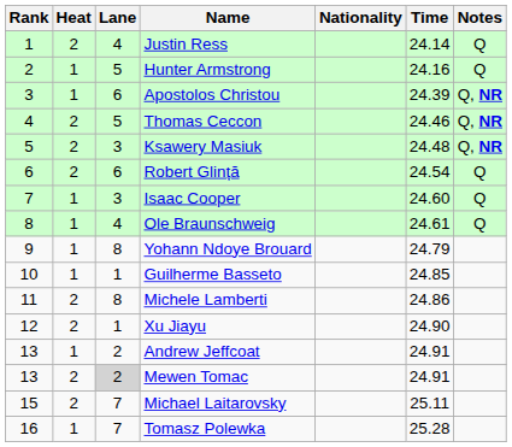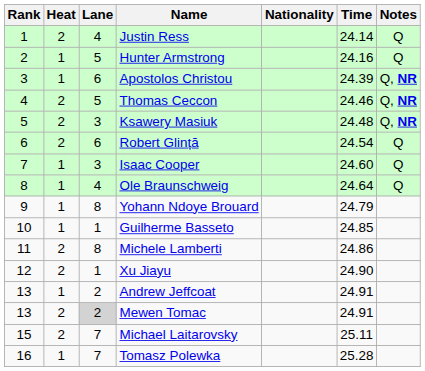 <table class="wikitable sortable" style="text-align:center">
 <tr>
 <th>Rank</th>
 <th>Heat</th>
 <th>Lane</th>
 <th>Name</th>
 <th>Nationality</th>
 <th>Time</th>
 <th>Notes</th>
 </tr>
 <tr bgcolor=ccffcc>
 <td>1</td>
 <td>2</td>
 <td>4</td>
 <td align=left><a href='#'>Justin Ress</a></td>
 <td align=left></td>
 <td>24.14</td>
 <td>Q</td>
 </tr>
 <tr bgcolor=ccffcc>
 <td>2</td>
 <td>1</td>
 <td>5</td>
 <td align=left><a href='#'>Hunter Armstrong</a></td>
 <td align=left></td>
 <td>24.16</td>
 <td>Q</td>
 </tr>
 <tr bgcolor=ccffcc>
 <td>3</td>
 <td>1</td>
 <td>6</td>
 <td align=left><a href='#'>Apostolos Christou</a></td>
 <td align=left></td>
 <td>24.39</td>
 <td>Q, <strong><a href='#'>NR</a></strong></td>
 </tr>
 <tr bgcolor=ccffcc>
 <td>4</td>
 <td>2</td>
 <td>5</td>
 <td align=left><a href='#'>Thomas Ceccon</a></td>
 <td align=left></td>
 <td>24.46</td>
 <td>Q, <strong><a href='#'>NR</a></strong></td>
 </tr>
 <tr bgcolor=ccffcc>
 <td>5</td>
 <td>2</td>
 <td>3</td>
 <td align=left><a href='#'>Ksawery Masiuk</a></td>
 <td align=left></td>
 <td>24.48</td>
 <td>Q, <strong><a href='#'>NR</a></strong></td>
 </tr>
 <tr bgcolor=ccffcc>
 <td>6</td>
 <td>2</td>
 <td>6</td>
 <td align=left><a href='#'>Robert Glință</a></td>
 <td align=left></td>
 <td>24.54</td>
 <td>Q</td>
 </tr>
 <tr bgcolor=ccffcc>
 <td>7</td>
 <td>1</td>
 <td>3</td>
 <td align=left><a href='#'>Isaac Cooper</a></td>
 <td align=left></td>
 <td>24.60</td>
 <td>Q</td>
 </tr>
 <tr bgcolor=ccffcc>
 <td>8</td>
 <td>1</td>
 <td>4</td>
 <td align=left><a href='#'>Ole Braunschweig</a></td>
 <td align=left></td>
-<td>24.61</td>
+<td>24.64</td>
 <td>Q</td>
 </tr>
 <tr>
 <td>9</td>
 <td>1</td>
 <td>8</td>
 <td align=left><a href='#'>Yohann Ndoye Brouard</a></td>
 <td align=left></td>
 <td>24.79</td>
 <td></td>
 </tr>
 <tr>
 <td>10</td>
 <td>1</td>
 <td>1</td>
 <td align=left><a href='#'>Guilherme Basseto</a></td>
 <td align=left></td>
 <td>24.85</td>
 <td></td>
 </tr>
 <tr>
 <td>11</td>
 <td>2</td>
 <td>8</td>
 <td align=left><a href='#'>Michele Lamberti</a></td>
 <td align=left></td>
 <td>24.86</td>
 <td></td>
 </tr>
 <tr>
 <td>12</td>
 <td>2</td>
 <td>1</td>
 <td align=left><a href='#'>Xu Jiayu</a></td>
 <td align=left></td>
 <td>24.90</td>
 <td></td>
 </tr>
 <tr>
 <td>13</td>
 <td>1</td>
 <td>2</td>
 <td align=left><a href='#'>Andrew Jeffcoat</a></td>
 <td align=left></td>
 <td>24.91</td>
 <td></td>
 </tr>
 <tr>
 <td>13</td>
 <td>2</td>
 <td style="background: lightgrey;">2</td>
 <td align=left><a href='#'>Mewen Tomac</a></td>
 <td align=left></td>
 <td>24.91</td>
 <td></td>
 </tr>
 <tr>
 <td>15</td>
 <td>2</td>
 <td>7</td>
 <td align=left><a href='#'>Michael Laitarovsky</a></td>
 <td align=left></td>
 <td>25.11</td>
 <td></td>
 </tr>
 <tr>
 <td>16</td>
 <td>1</td>
 <td>7</td>
 <td align=left><a href='#'>Tomasz Polewka</a></td>
 <td align=left></td>
 <td>25.28</td>
 <td></td>
 </tr>
 </table>
